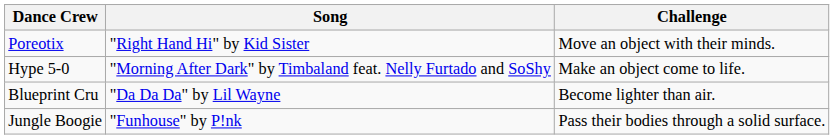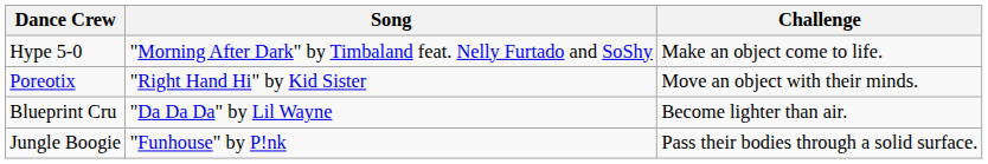 <table class="wikitable">
 <tr>
 <th>Dance Crew</th>
 <th>Song</th>
 <th>Challenge</th>
 </tr>
 <tr>
+<td>Hype 5-0</td>
+<td>"<a href='#'>Morning After Dark</a>" by <a href='#'>Timbaland</a> feat. <a href='#'>Nelly Furtado</a> and <a href='#'>SoShy</a></td>
+<td>Make an object come to life.</td>
+</tr>
+<tr>
 <td><a href='#'>Poreotix</a></td>
 <td>"<a href='#'>Right Hand Hi</a>" by <a href='#'>Kid Sister</a></td>
 <td>Move an object with their minds.</td>
-</tr>
-<tr>
-<td>Hype 5-0</td>
-<td>"<a href='#'>Morning After Dark</a>" by <a href='#'>Timbaland</a> feat. <a href='#'>Nelly Furtado</a> and <a href='#'>SoShy</a></td>
-<td>Make an object come to life.</td>
 </tr>
 <tr>
 <td>Blueprint Cru</td>
 <td>"<a href='#'>Da Da Da</a>" by <a href='#'>Lil Wayne</a></td>
 <td>Become lighter than air.</td>
 </tr>
 <tr>
 <td>Jungle Boogie</td>
 <td>"<a href='#'>Funhouse</a>" by <a href='#'>P!nk</a></td>
 <td>Pass their bodies through a solid surface.</td>
 </tr>
 </table>
